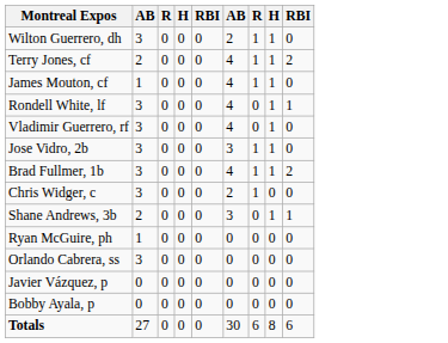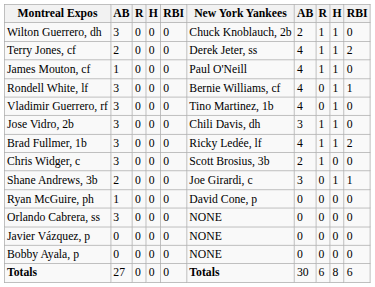 <table class="wikitable sortable">
 <tr>
 <th><strong>Montreal Expos</strong></th>
 <th>AB</th>
 <th>R</th>
 <th>H</th>
 <th>RBI</th>
+<th><strong>New York Yankees</strong></th>
 <th>AB</th>
 <th>R</th>
 <th>H</th>
 <th>RBI</th>
 </tr>
 <tr>
 <td>Wilton Guerrero, dh</td>
 <td>3</td>
 <td>0</td>
 <td>0</td>
 <td>0</td>
+<td>Chuck Knoblauch, 2b</td>
 <td>2</td>
 <td>1</td>
 <td>1</td>
 <td>0</td>
 </tr>
 <tr>
 <td>Terry Jones, cf</td>
 <td>2</td>
 <td>0</td>
 <td>0</td>
 <td>0</td>
+<td>Derek Jeter, ss</td>
 <td>4</td>
 <td>1</td>
 <td>1</td>
 <td>2</td>
 </tr>
 <tr>
 <td>James Mouton, cf</td>
 <td>1</td>
 <td>0</td>
 <td>0</td>
 <td>0</td>
+<td>Paul O'Neill</td>
 <td>4</td>
 <td>1</td>
 <td>1</td>
 <td>0</td>
 </tr>
 <tr>
 <td>Rondell White, lf</td>
 <td>3</td>
 <td>0</td>
 <td>0</td>
 <td>0</td>
+<td>Bernie Williams, cf</td>
 <td>4</td>
 <td>0</td>
 <td>1</td>
 <td>1</td>
 </tr>
 <tr>
 <td>Vladimir Guerrero, rf</td>
 <td>3</td>
 <td>0</td>
 <td>0</td>
 <td>0</td>
+<td>Tino Martinez, 1b</td>
 <td>4</td>
 <td>0</td>
 <td>1</td>
 <td>0</td>
 </tr>
 <tr>
 <td>Jose Vidro, 2b</td>
 <td>3</td>
 <td>0</td>
 <td>0</td>
 <td>0</td>
+<td>Chili Davis, dh</td>
 <td>3</td>
 <td>1</td>
 <td>1</td>
 <td>0</td>
 </tr>
 <tr>
 <td>Brad Fullmer, 1b</td>
 <td>3</td>
 <td>0</td>
 <td>0</td>
 <td>0</td>
+<td>Ricky Ledée, lf</td>
 <td>4</td>
 <td>1</td>
 <td>1</td>
 <td>2</td>
 </tr>
 <tr>
 <td>Chris Widger, c</td>
 <td>3</td>
 <td>0</td>
 <td>0</td>
 <td>0</td>
+<td>Scott Brosius, 3b</td>
 <td>2</td>
 <td>1</td>
 <td>0</td>
 <td>0</td>
 </tr>
 <tr>
 <td>Shane Andrews, 3b</td>
 <td>2</td>
 <td>0</td>
 <td>0</td>
 <td>0</td>
+<td>Joe Girardi, c</td>
 <td>3</td>
 <td>0</td>
 <td>1</td>
 <td>1</td>
 </tr>
 <tr>
 <td>Ryan McGuire, ph</td>
 <td>1</td>
 <td>0</td>
 <td>0</td>
 <td>0</td>
+<td>David Cone, p</td>
 <td>0</td>
 <td>0</td>
 <td>0</td>
 <td>0</td>
 </tr>
 <tr>
 <td>Orlando Cabrera, ss</td>
 <td>3</td>
 <td>0</td>
 <td>0</td>
 <td>0</td>
+<td>NONE</td>
 <td>0</td>
 <td>0</td>
 <td>0</td>
 <td>0</td>
 </tr>
 <tr>
 <td>Javier Vázquez, p</td>
 <td>0</td>
 <td>0</td>
 <td>0</td>
 <td>0</td>
+<td>NONE</td>
 <td>0</td>
 <td>0</td>
 <td>0</td>
 <td>0</td>
 </tr>
 <tr>
 <td>Bobby Ayala, p</td>
 <td>0</td>
 <td>0</td>
 <td>0</td>
 <td>0</td>
+<td>NONE</td>
 <td>0</td>
 <td>0</td>
 <td>0</td>
 <td>0</td>
 </tr>
 <tr>
 <td><strong>Totals</strong></td>
 <td>27</td>
 <td>0</td>
 <td>0</td>
 <td>0</td>
+<td><strong>Totals</strong></td>
 <td>30</td>
 <td>6</td>
 <td>8</td>
 <td>6</td>
 </tr>
 </table>
